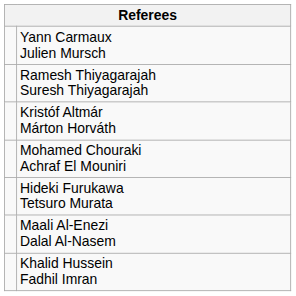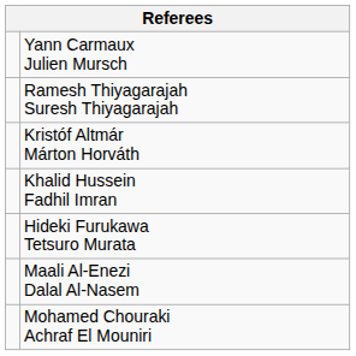 <table class="wikitable" style="width: 330px;">
 <tr>
 <th colspan="2">Referees</th>
 </tr>
 <tr>
 <td></td>
 <td>Yann Carmaux<br>Julien Mursch</td>
 </tr>
 <tr>
 <td></td>
 <td>Ramesh Thiyagarajah<br>Suresh Thiyagarajah</td>
 </tr>
 <tr>
 <td></td>
 <td>Kristóf Altmár<br>Márton Horváth</td>
 </tr>
 <tr>
 <td></td>
-<td>Mohamed Chouraki<br>Achraf El Mouniri</td>
+<td>Khalid Hussein<br>Fadhil Imran</td>
 </tr>
 <tr>
 <td></td>
 <td>Hideki Furukawa<br>Tetsuro Murata</td>
 </tr>
 <tr>
 <td></td>
 <td>Maali Al-Enezi<br>Dalal Al-Nasem</td>
 </tr>
 <tr>
 <td></td>
-<td>Khalid Hussein<br>Fadhil Imran</td>
+<td>Mohamed Chouraki<br>Achraf El Mouniri</td>
 </tr>
 </table>
